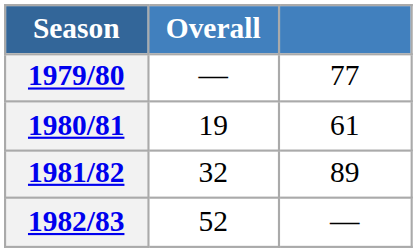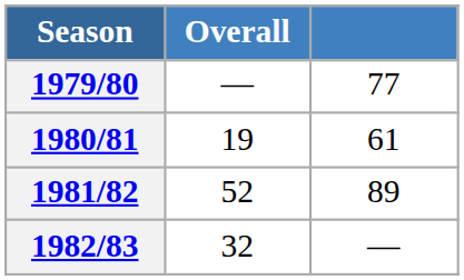 <table class="wikitable" style="font-size:86%; text-align:center; border:grey solid 1px; border-collapse:collapse; background:#ffffff;">
 <tr>
 <th style="background-color:#369; color:white; width:60px;"> Season </th>
 <th style="background-color:#4180be; color:white; width:55px;">Overall</th>
 <th style="background-color:#4180be; color:white; width:55px;"></th>
 </tr>
 <tr>
 <th scope=row align=center><a href='#'>1979/80</a></th>
 <td align=center>—</td>
 <td align=center>77</td>
 </tr>
 <tr>
 <th scope=row align=center><a href='#'>1980/81</a></th>
 <td align=center>19</td>
 <td align=center>61</td>
 </tr>
 <tr>
 <th scope=row align=center><a href='#'>1981/82</a></th>
-<td align=center>32</td>
+<td align=center>52</td>
 <td align=center>89</td>
 </tr>
 <tr>
 <th scope=row align=center><a href='#'>1982/83</a></th>
-<td align=center>52</td>
+<td align=center>32</td>
 <td align=center>—</td>
 </tr>
 </table>
